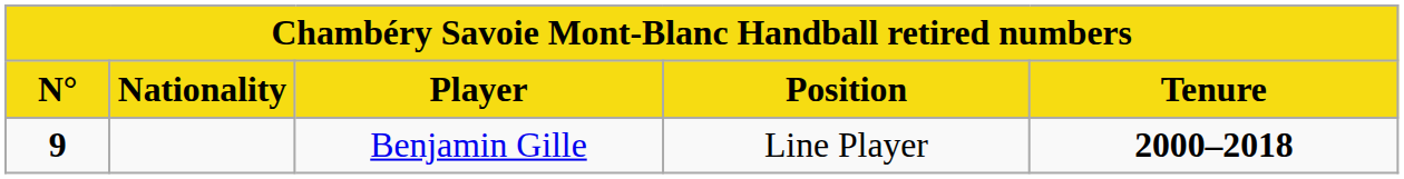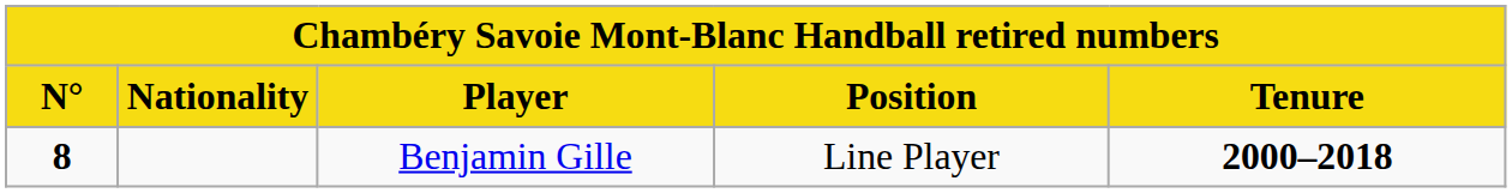 <table class="wikitable" style="font-size:100%; text-align:center;" width=50%>
 <tr>
 <th colspan=5 style="background-color:#F6DC12;color:black;text-align:center;"> Chambéry Savoie Mont-Blanc Handball retired numbers</th>
 </tr>
 <tr>
 <th style="width:40px; background:#F6DC12; color:black;">N°</th>
 <th style="width:40px; background:#F6DC12; color:black;">Nationality</th>
 <th style="width:160px; background:#F6DC12; color:black;">Player</th>
 <th style="width:160px; background:#F6DC12; color:black;">Position</th>
 <th style="width:160px; background:#F6DC12; color:black;">Tenure</th>
 </tr>
 <tr>
-<td><strong>9</strong></td>
+<td><strong>8</strong></td>
 <td></td>
 <td><a href='#'>Benjamin Gille</a></td>
 <td>Line Player</td>
 <td><strong>2000–2018</strong></td>
 </tr>
 </table>
